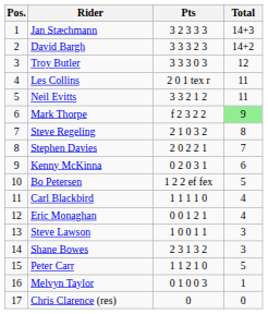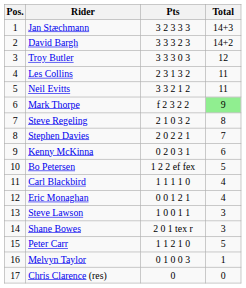 <table class=wikitable>
 <tr>
 <th width=25px>Pos.</th>
 <th width=180px>Rider</th>
 <th width=100px>Pts</th>
 <th width=50px>Total</th>
 </tr>
 <tr align=center >
 <td>1</td>
 <td align=left> <a href='#'>Jan Stæchmann</a></td>
 <td>3	2	3	3	3</td>
 <td>14+3</td>
 </tr>
 <tr align=center>
 <td>2</td>
 <td align=left> <a href='#'>David Bargh</a></td>
 <td>3	3	3	2	3</td>
 <td>14+2</td>
 </tr>
 <tr align=center>
 <td>3</td>
 <td align=left> <a href='#'>Troy Butler</a></td>
 <td>3	3	3	0	3</td>
 <td>12</td>
 </tr>
 <tr align=center>
 <td>4</td>
 <td align=left> <a href='#'>Les Collins</a></td>
-<td>2	0	1	tex	r</td>
+<td>2	3	1	3	2</td>
 <td>11</td>
 </tr>
 <tr align=center>
 <td>5</td>
 <td align=left> <a href='#'>Neil Evitts</a></td>
 <td>3	3	2	1	2</td>
 <td>11</td>
 </tr>
 <tr align=center>
 <td>6</td>
 <td align=left> <a href='#'>Mark Thorpe</a></td>
 <td>f	2	3	2	2</td>
 <td style="background: lightgreen;">9</td>
 </tr>
 <tr align=center>
 <td>7</td>
 <td align=left> <a href='#'>Steve Regeling</a></td>
 <td>2	1	0	3	2</td>
 <td>8</td>
 </tr>
 <tr align=center>
 <td>8</td>
 <td align=left> <a href='#'>Stephen Davies</a></td>
 <td>2	0	2	2	1</td>
 <td>7</td>
 </tr>
 <tr align=center>
 <td>9</td>
 <td align=left> <a href='#'>Kenny McKinna</a></td>
 <td>0	2	0	3	1</td>
 <td>6</td>
 </tr>
 <tr align=center>
 <td>10</td>
 <td align=left> <a href='#'>Bo Petersen</a></td>
 <td>1	2	2	ef	fex</td>
 <td>5</td>
 </tr>
 <tr align=center>
 <td>11</td>
 <td align=left> <a href='#'>Carl Blackbird</a></td>
 <td>1	1	1	1	0</td>
 <td>4</td>
 </tr>
 <tr align=center>
 <td>12</td>
 <td align=left> <a href='#'>Eric Monaghan</a></td>
 <td>0	0	1	2	1</td>
 <td>4</td>
 </tr>
 <tr align=center>
 <td>13</td>
 <td align=left> <a href='#'>Steve Lawson</a></td>
 <td>1	0	0	1	1</td>
 <td>3</td>
 </tr>
 <tr align=center>
 <td>14</td>
 <td align=left> <a href='#'>Shane Bowes</a></td>
-<td>2	3	1	3	2</td>
+<td>2	0	1	tex	r</td>
 <td>3</td>
 </tr>
 <tr align=center>
 <td>15</td>
 <td align=left> <a href='#'>Peter Carr</a></td>
 <td>1	1	2	1	0</td>
 <td>5</td>
 </tr>
 <tr align=center>
 <td>16</td>
 <td align=left> <a href='#'>Melvyn Taylor</a></td>
 <td>0	1	0	0	3</td>
 <td>1</td>
 </tr>
 <tr align=center>
 <td>17</td>
 <td align=left> <a href='#'>Chris Clarence</a> (res)</td>
 <td>0</td>
 <td>0</td>
 </tr>
 </table>
